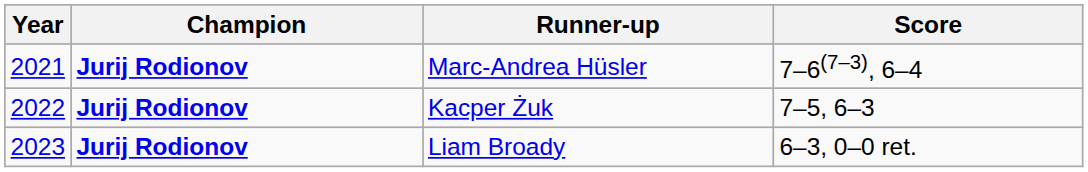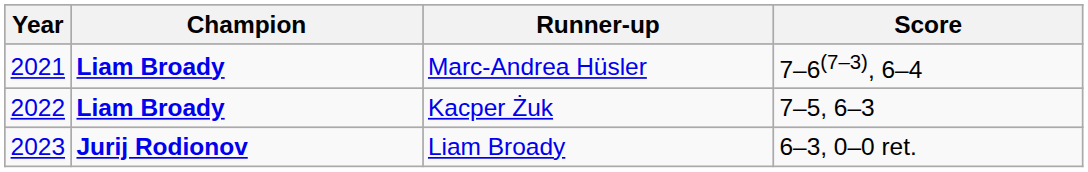 <table class="wikitable" style="font-size:90%">
 <tr>
 <th>Year</th>
 <th width="200">Champion</th>
 <th width="200">Runner-up</th>
 <th width="175">Score</th>
 </tr>
 <tr>
 <td><a href='#'>2021</a></td>
-<td> <strong><a href='#'>Jurij Rodionov</a></strong></td>
+<td> <strong><a href='#'>Liam Broady</a></strong></td>
 <td> <a href='#'>Marc-Andrea Hüsler</a></td>
 <td>7–6<sup>(7–3)</sup>, 6–4</td>
 </tr>
 <tr>
 <td><a href='#'>2022</a></td>
-<td> <strong><a href='#'>Jurij Rodionov</a></strong></td>
+<td> <strong><a href='#'>Liam Broady</a></strong></td>
 <td> <a href='#'>Kacper Żuk</a></td>
 <td>7–5, 6–3</td>
 </tr>
 <tr>
 <td><a href='#'>2023</a></td>
 <td> <strong><a href='#'>Jurij Rodionov</a></strong></td>
 <td> <a href='#'>Liam Broady</a></td>
 <td>6–3, 0–0 ret.</td>
 </tr>
 </table>
